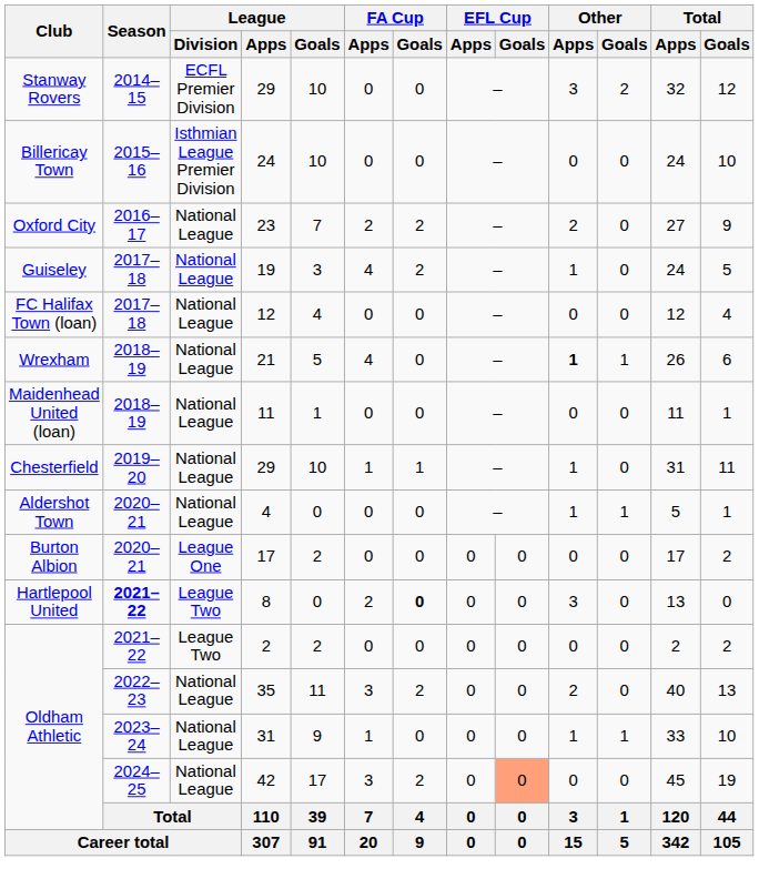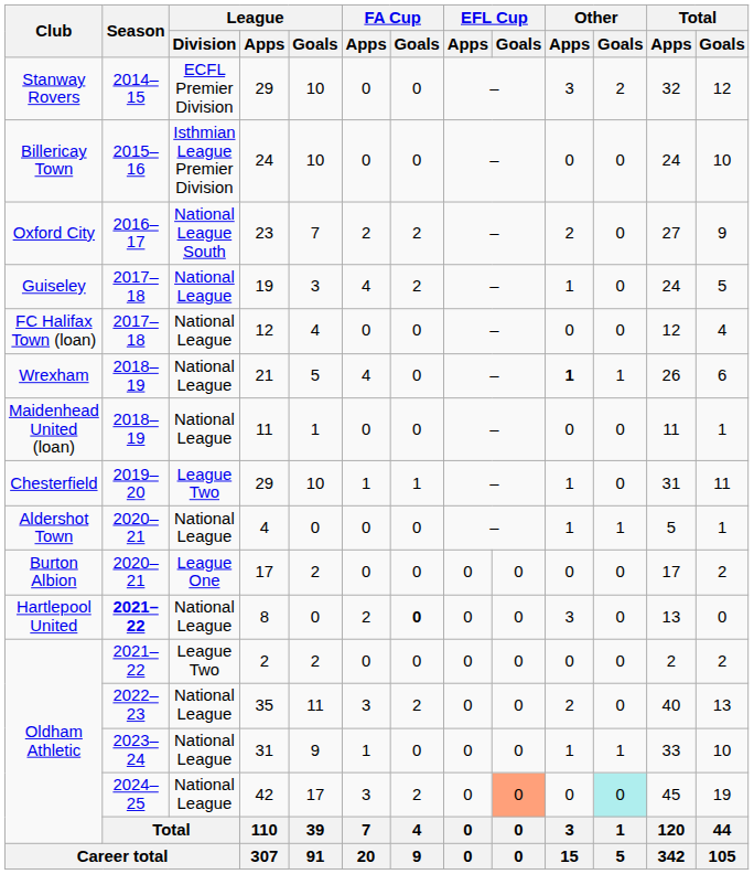 <table class="wikitable" style="text-align: center;">
 <tr>
 <th rowspan="2">Club</th>
 <th rowspan="2">Season</th>
 <th colspan="3">League</th>
 <th colspan="2"><a href='#'>FA Cup</a></th>
 <th colspan="2"><a href='#'>EFL Cup</a></th>
 <th colspan="2">Other</th>
 <th colspan="2">Total</th>
 </tr>
 <tr>
 <th>Division</th>
 <th>Apps</th>
 <th>Goals</th>
 <th>Apps</th>
 <th>Goals</th>
 <th>Apps</th>
 <th>Goals</th>
 <th>Apps</th>
 <th>Goals</th>
 <th>Apps</th>
 <th>Goals</th>
 </tr>
 <tr>
 <td><a href='#'>Stanway Rovers</a></td>
 <td><a href='#'>2014–15</a></td>
 <td><a href='#'>ECFL</a> Premier Division</td>
 <td>29</td>
 <td>10</td>
 <td>0</td>
 <td>0</td>
 <td colspan="2">–</td>
 <td>3</td>
 <td>2</td>
 <td>32</td>
 <td>12</td>
 </tr>
 <tr>
 <td><a href='#'>Billericay Town</a></td>
 <td><a href='#'>2015–16</a></td>
 <td><a href='#'>Isthmian League</a> Premier Division</td>
 <td>24</td>
 <td>10</td>
 <td>0</td>
 <td>0</td>
 <td colspan="2">–</td>
 <td>0</td>
 <td>0</td>
 <td>24</td>
 <td>10</td>
 </tr>
 <tr>
 <td><a href='#'>Oxford City</a></td>
 <td><a href='#'>2016–17</a></td>
-<td>National League</td>
+<td><a href='#'>National League South</a></td>
 <td>23</td>
 <td>7</td>
 <td>2</td>
 <td>2</td>
 <td colspan="2">–</td>
 <td>2</td>
 <td>0</td>
 <td>27</td>
 <td>9</td>
 </tr>
 <tr>
 <td><a href='#'>Guiseley</a></td>
 <td><a href='#'>2017–18</a></td>
 <td><a href='#'>National League</a></td>
 <td>19</td>
 <td>3</td>
 <td>4</td>
 <td>2</td>
 <td colspan="2">–</td>
 <td>1</td>
 <td>0</td>
 <td>24</td>
 <td>5</td>
 </tr>
 <tr>
 <td><a href='#'>FC Halifax Town</a> (loan)</td>
 <td><a href='#'>2017–18</a></td>
 <td>National League</td>
 <td>12</td>
 <td>4</td>
 <td>0</td>
 <td>0</td>
 <td colspan="2">–</td>
 <td>0</td>
 <td>0</td>
 <td>12</td>
 <td>4</td>
 </tr>
 <tr>
 <td><a href='#'>Wrexham</a></td>
 <td><a href='#'>2018–19</a></td>
 <td>National League</td>
 <td>21</td>
 <td>5</td>
 <td>4</td>
 <td>0</td>
 <td colspan="2">–</td>
 <td><strong>1</strong></td>
 <td>1</td>
 <td>26</td>
 <td>6</td>
 </tr>
 <tr>
 <td><a href='#'>Maidenhead United</a> (loan)</td>
 <td><a href='#'>2018–19</a></td>
 <td>National League</td>
 <td>11</td>
 <td>1</td>
 <td>0</td>
 <td>0</td>
 <td colspan="2">–</td>
 <td>0</td>
 <td>0</td>
 <td>11</td>
 <td>1</td>
 </tr>
 <tr>
 <td><a href='#'>Chesterfield</a></td>
 <td><a href='#'>2019–20</a></td>
-<td>National League</td>
+<td><a href='#'>League Two</a></td>
 <td>29</td>
 <td>10</td>
 <td>1</td>
 <td>1</td>
 <td colspan="2">–</td>
 <td>1</td>
 <td>0</td>
 <td>31</td>
 <td>11</td>
 </tr>
 <tr>
 <td><a href='#'>Aldershot Town</a></td>
 <td><a href='#'>2020–21</a></td>
 <td>National League</td>
 <td>4</td>
 <td>0</td>
 <td>0</td>
 <td>0</td>
 <td colspan="2">–</td>
 <td>1</td>
 <td>1</td>
 <td>5</td>
 <td>1</td>
 </tr>
 <tr>
 <td><a href='#'>Burton Albion</a></td>
 <td><a href='#'>2020–21</a></td>
 <td><a href='#'>League One</a></td>
 <td>17</td>
 <td>2</td>
 <td>0</td>
 <td>0</td>
 <td>0</td>
 <td>0</td>
 <td>0</td>
 <td>0</td>
 <td>17</td>
 <td>2</td>
 </tr>
 <tr>
 <td><a href='#'>Hartlepool United</a></td>
 <td><strong><a href='#'>2021–22</a></strong></td>
-<td><a href='#'>League Two</a></td>
+<td>National League</td>
 <td>8</td>
 <td>0</td>
 <td>2</td>
 <td><strong>0</strong></td>
 <td>0</td>
 <td>0</td>
 <td>3</td>
 <td>0</td>
 <td>13</td>
 <td>0</td>
 </tr>
 <tr>
 <td rowspan=5><a href='#'>Oldham Athletic</a></td>
 <td><a href='#'>2021–22</a></td>
 <td>League Two</td>
 <td>2</td>
 <td>2</td>
 <td>0</td>
 <td>0</td>
 <td>0</td>
 <td>0</td>
 <td>0</td>
 <td>0</td>
 <td>2</td>
 <td>2</td>
 </tr>
 <tr>
 <td><a href='#'>2022–23</a></td>
 <td>National League</td>
 <td>35</td>
 <td>11</td>
 <td>3</td>
 <td>2</td>
 <td>0</td>
 <td>0</td>
 <td>2</td>
 <td>0</td>
 <td>40</td>
 <td>13</td>
 </tr>
 <tr>
 <td><a href='#'>2023–24</a></td>
 <td>National League</td>
 <td>31</td>
 <td>9</td>
 <td>1</td>
 <td>0</td>
 <td>0</td>
 <td>0</td>
 <td>1</td>
 <td>1</td>
 <td>33</td>
 <td>10</td>
 </tr>
 <tr>
 <td><a href='#'>2024–25</a></td>
 <td>National League</td>
 <td>42</td>
 <td>17</td>
 <td>3</td>
 <td>2</td>
 <td>0</td>
 <td style="background: lightsalmon;">0</td>
 <td>0</td>
-<td>0</td>
+<td style="background: paleturquoise;">0</td>
 <td>45</td>
 <td>19</td>
 </tr>
 <tr>
 <th colspan=2>Total</th>
 <th>110</th>
 <th>39</th>
 <th>7</th>
 <th>4</th>
 <th>0</th>
 <th>0</th>
 <th>3</th>
 <th>1</th>
 <th>120</th>
 <th>44</th>
 </tr>
 <tr>
 <th colspan="3">Career total</th>
 <th>307</th>
 <th>91</th>
 <th>20</th>
 <th>9</th>
 <th>0</th>
 <th>0</th>
 <th>15</th>
 <th>5</th>
 <th>342</th>
 <th>105</th>
 </tr>
 </table>
